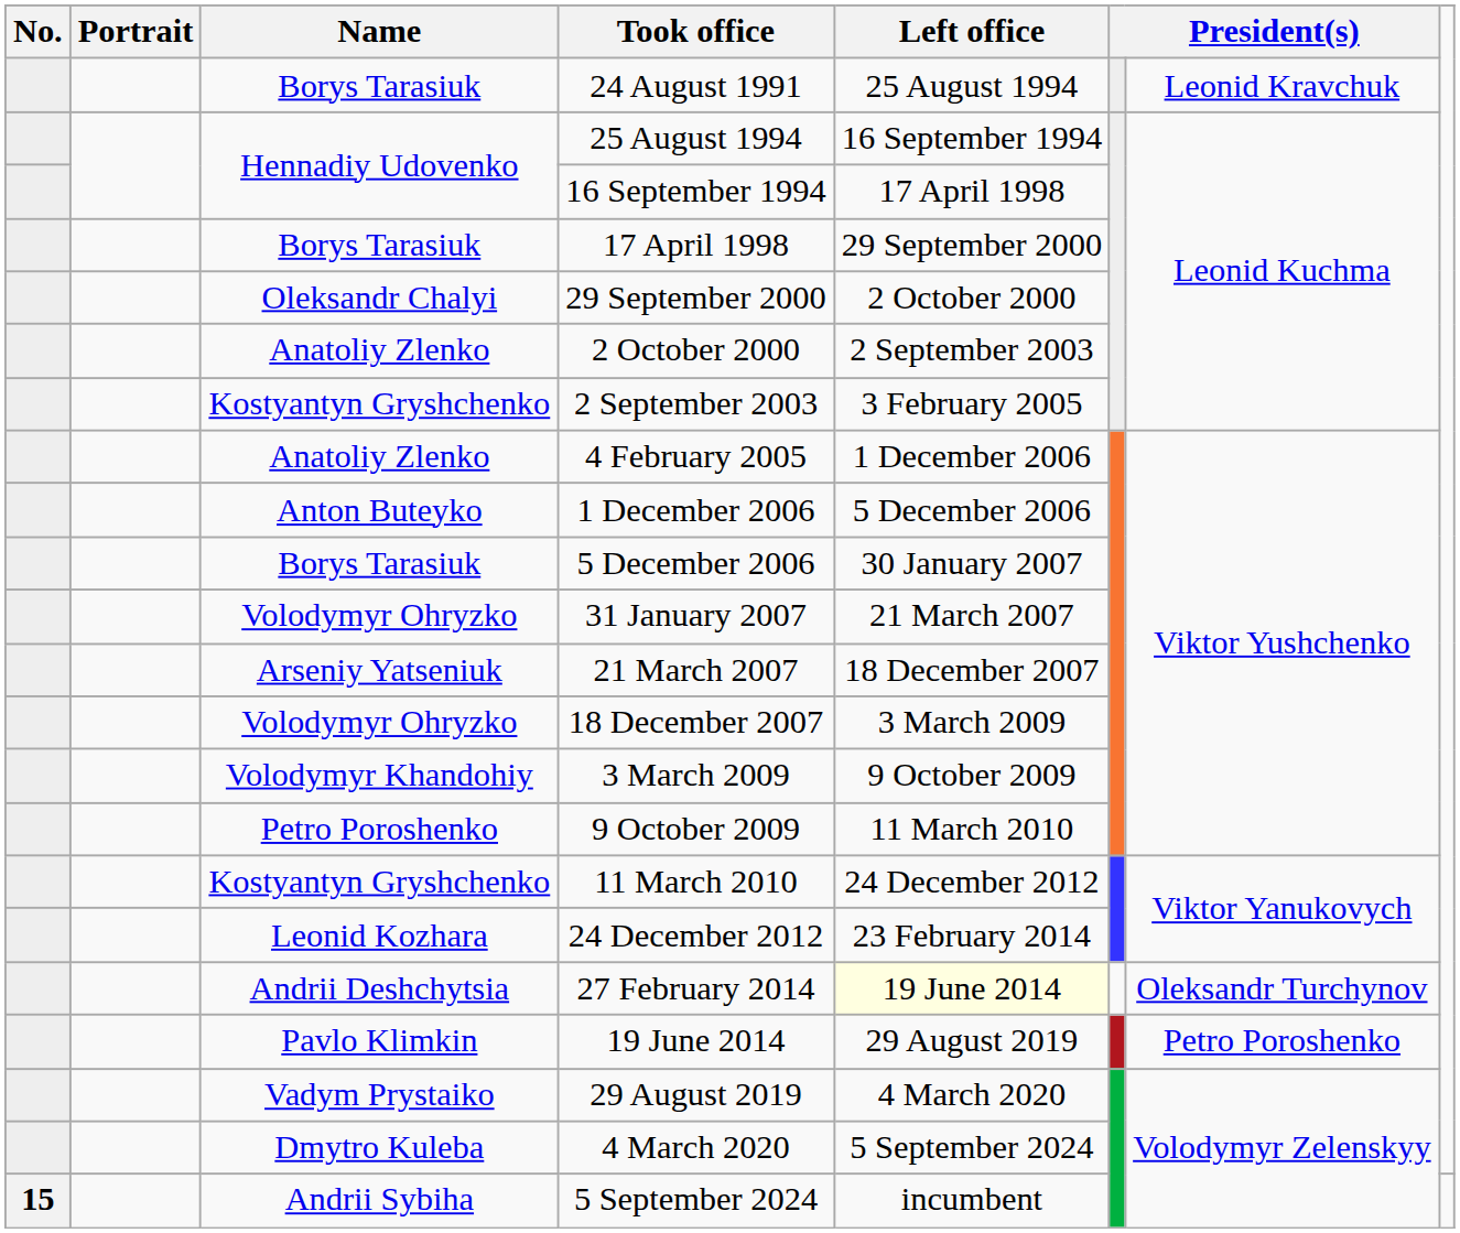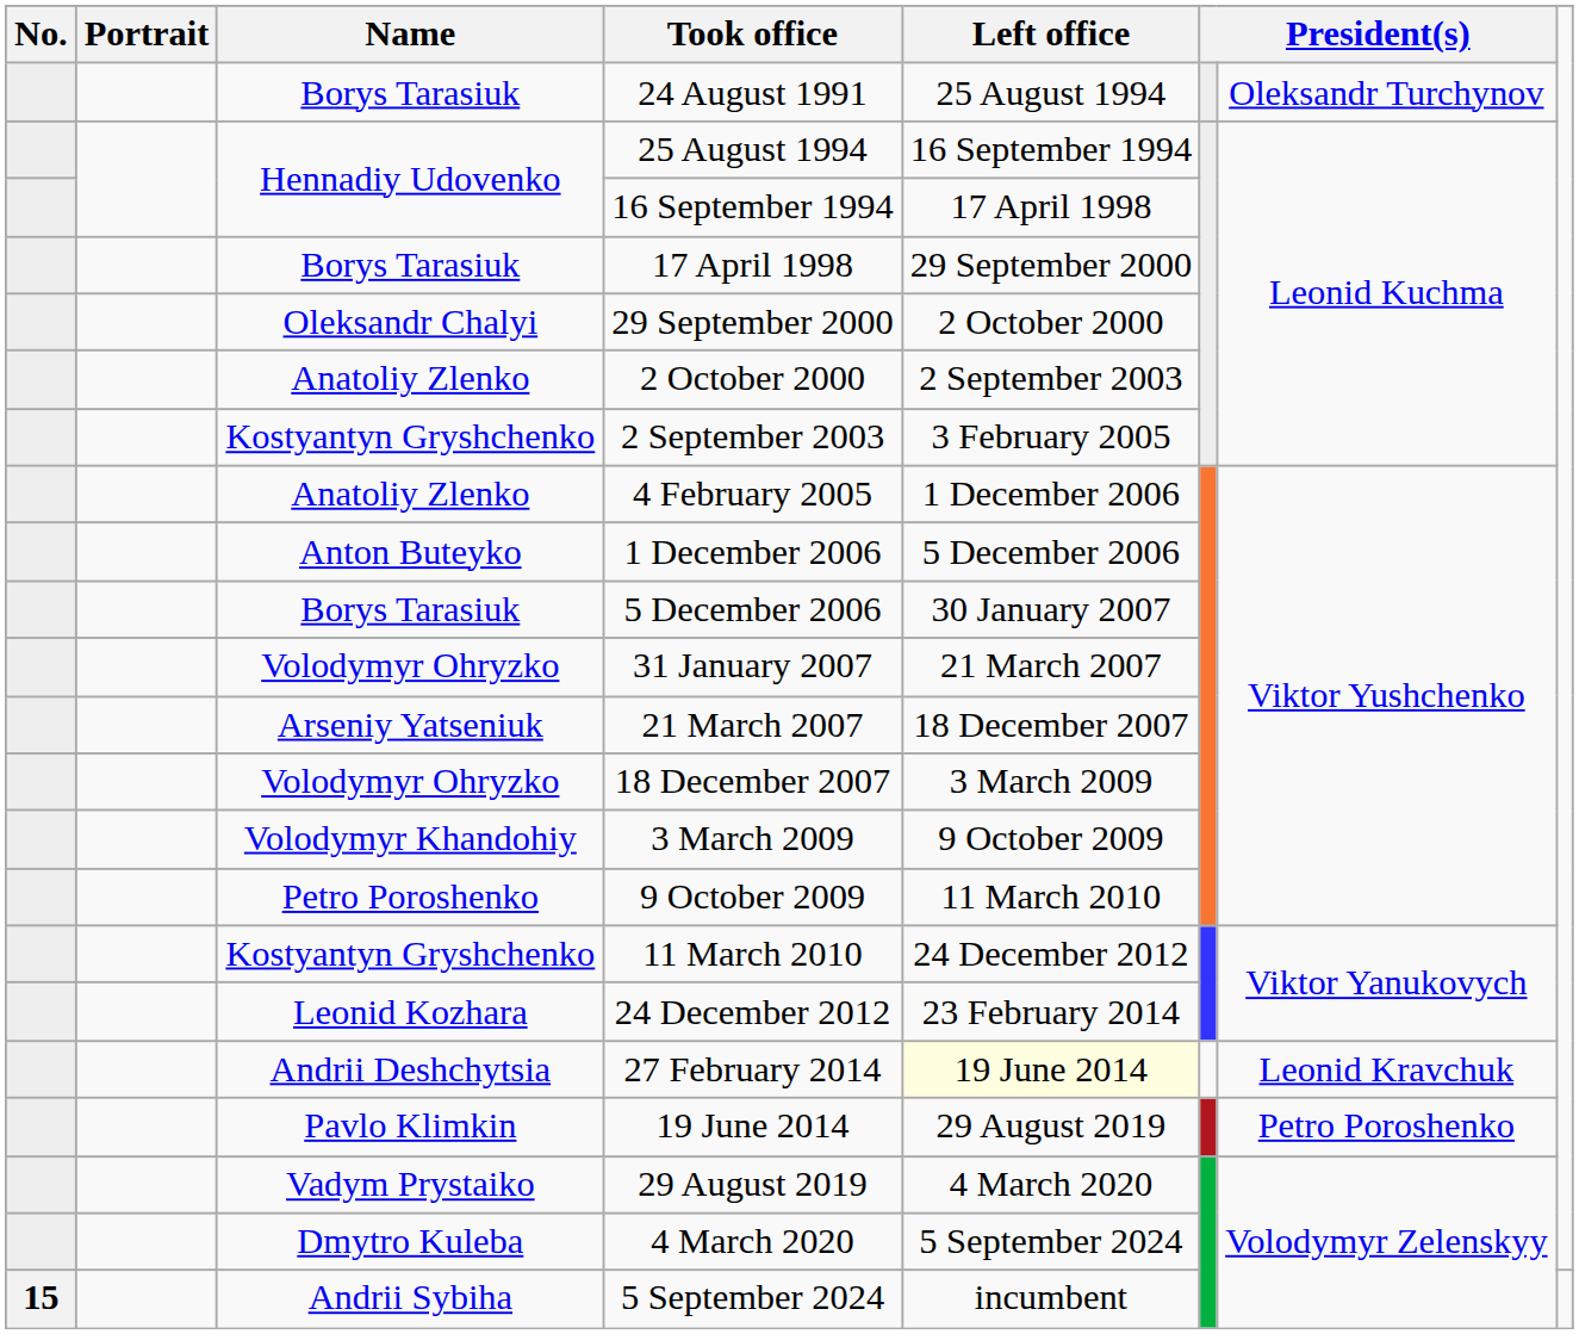 <table class="wikitable" style="text-align:center; font-size:100%;">
 <tr>
 <th>No.</th>
 <th>Portrait</th>
 <th>Name</th>
 <th>Took office</th>
 <th>Left office</th>
 <th colspan="2"><a href='#'>President(s)</a></th>
 </tr>
 <tr>
 <th style="background: #EEEEEE;"></th>
 <td></td>
 <td><a href='#'>Borys Tarasiuk</a></td>
 <td>24 August 1991</td>
 <td>25 August 1994</td>
 <td rowspan=1 style="background:#EEEEEE;"></td>
-<td rowspan=1><a href='#'>Leonid Kravchuk</a></td>
+<td><a href='#'>Oleksandr Turchynov</a></td>
 </tr>
 <tr>
 <th style="background: #EEEEEE;"></th>
 <td rowspan=2></td>
 <td rowspan=2><a href='#'>Hennadiy Udovenko</a></td>
 <td>25 August 1994</td>
 <td>16 September 1994</td>
 <td rowspan=6 style="background:#EEEEEE;"></td>
 <td rowspan=6><a href='#'>Leonid Kuchma</a></td>
 </tr>
 <tr>
 <th style="background: #EEEEEE;"></th>
 <td>16 September 1994</td>
 <td>17 April 1998</td>
 </tr>
 <tr>
 <th style="background:#EEEEEE;"></th>
 <td></td>
 <td><a href='#'>Borys Tarasiuk</a></td>
 <td>17 April 1998</td>
 <td>29 September 2000</td>
 </tr>
 <tr>
 <th style="background:#EEEEEE;"></th>
 <td></td>
 <td><a href='#'>Oleksandr Chalyi</a></td>
 <td>29 September 2000</td>
 <td>2 October 2000</td>
 </tr>
 <tr>
 <th style="background:#EEEEEE;"></th>
 <td></td>
 <td><a href='#'>Anatoliy Zlenko</a></td>
 <td>2 October 2000</td>
 <td>2 September 2003</td>
 </tr>
 <tr>
 <th style="background:#EEEEEE;"></th>
 <td></td>
 <td><a href='#'>Kostyantyn Gryshchenko</a></td>
 <td>2 September 2003</td>
 <td>3 February 2005</td>
 </tr>
 <tr>
 <th style="background: #EEEEEE;"></th>
 <td></td>
 <td><a href='#'>Anatoliy Zlenko</a></td>
 <td>4 February 2005</td>
 <td>1 December 2006</td>
 <td rowspan=8 style="background:#F87431;"></td>
 <td rowspan=8><a href='#'>Viktor Yushchenko</a></td>
 </tr>
 <tr>
 <th style="background: #EEEEEE;"></th>
 <td></td>
 <td><a href='#'>Anton Buteyko</a></td>
 <td>1 December 2006</td>
 <td>5 December 2006</td>
 </tr>
 <tr>
 <th style="background: #EEEEEE;"></th>
 <td></td>
 <td><a href='#'>Borys Tarasiuk</a></td>
 <td>5 December 2006</td>
 <td>30 January 2007</td>
 </tr>
 <tr>
 <th style="background:#EEEEEE;"></th>
 <td></td>
 <td><a href='#'>Volodymyr Ohryzko</a></td>
 <td>31 January 2007</td>
 <td>21 March 2007</td>
 </tr>
 <tr>
 <th style="background:#EEEEEE;"></th>
 <td></td>
 <td><a href='#'>Arseniy Yatseniuk</a></td>
 <td>21 March 2007</td>
 <td>18 December 2007</td>
 </tr>
 <tr>
 <th style="background:#EEEEEE;"></th>
 <td></td>
 <td><a href='#'>Volodymyr Ohryzko</a></td>
 <td>18 December 2007</td>
 <td>3 March 2009</td>
 </tr>
 <tr>
 <th style="background:#EEEEEE;"></th>
 <td></td>
 <td><a href='#'>Volodymyr Khandohiy</a></td>
 <td>3 March 2009</td>
 <td>9 October 2009</td>
 </tr>
 <tr>
 <th style="background: #EEEEEE;"></th>
 <td></td>
 <td><a href='#'>Petro Poroshenko</a></td>
 <td>9 October 2009</td>
 <td>11 March 2010</td>
 </tr>
 <tr>
 <th style="background:#EEEEEE;"></th>
 <td></td>
 <td><a href='#'>Kostyantyn Gryshchenko</a></td>
 <td>11 March 2010</td>
 <td>24 December 2012</td>
 <td rowspan=2 style="background:#3333FF;"></td>
 <td rowspan=2><a href='#'>Viktor Yanukovych</a></td>
 </tr>
 <tr>
 <th style="background:#EEEEEE;"></th>
 <td></td>
 <td><a href='#'>Leonid Kozhara</a></td>
 <td>24 December 2012</td>
 <td>23 February 2014</td>
 </tr>
 <tr>
 <th style="background:#EEEEEE;"></th>
 <td></td>
 <td><a href='#'>Andrii Deshchytsia</a></td>
 <td>27 February 2014</td>
 <td style="background: lightyellow;">19 June 2014</td>
 <td></td>
-<td><a href='#'>Oleksandr Turchynov</a></td>
+<td rowspan=1><a href='#'>Leonid Kravchuk</a></td>
 </tr>
 <tr>
 <th style="background:#EEEEEE;"></th>
 <td></td>
 <td><a href='#'>Pavlo Klimkin</a></td>
 <td>19 June 2014</td>
 <td>29 August 2019</td>
 <td rowspan=1 style="background:#B1161E;"></td>
 <td rowspan=1><a href='#'>Petro Poroshenko</a></td>
 </tr>
 <tr>
 <th style="background:#EEEEEE;"></th>
 <td></td>
 <td><a href='#'>Vadym Prystaiko</a></td>
 <td>29 August 2019</td>
 <td>4 March 2020</td>
 <td rowspan=3 style="background:#00B140;"></td>
 <td rowspan="3"><a href='#'>Volodymyr Zelenskyy</a></td>
 </tr>
 <tr>
 <th style="background:#EEEEEE;"></th>
 <td></td>
 <td><a href='#'>Dmytro Kuleba</a></td>
 <td>4 March 2020</td>
 <td>5 September 2024</td>
 </tr>
 <tr>
 <th>15</th>
 <td></td>
 <td><a href='#'>Andrii Sybiha</a></td>
 <td>5 September 2024</td>
 <td>incumbent</td>
 <td></td>
 </tr>
 </table>
